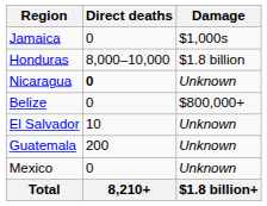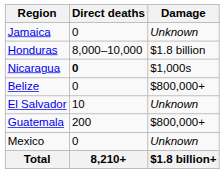 <table class="wikitable" border="1" style="float:right;margin:0 0 0.5em 1em;">
 <tr>
 <th scope=col>Region</th>
 <th scope=col>Direct deaths</th>
 <th scope=col>Damage</th>
 </tr>
 <tr>
 <td><a href='#'>Jamaica</a></td>
 <td>0</td>
-<td>$1,000s</td>
+<td><em>Unknown</em></td>
 </tr>
 <tr>
 <td><a href='#'>Honduras</a></td>
 <td>8,000–10,000</td>
 <td>$1.8 billion</td>
 </tr>
 <tr>
 <td><a href='#'>Nicaragua</a></td>
 <td><strong>0</strong></td>
-<td><em>Unknown</em></td>
+<td>$1,000s</td>
 </tr>
 <tr>
 <td><a href='#'>Belize</a></td>
 <td>0</td>
 <td>$800,000+</td>
 </tr>
 <tr>
 <td><a href='#'>El Salvador</a></td>
 <td>10</td>
 <td><em>Unknown</em></td>
 </tr>
 <tr>
 <td><a href='#'>Guatemala</a></td>
 <td>200</td>
-<td><em>Unknown</em></td>
+<td>$800,000+</td>
 </tr>
 <tr>
 <td>Mexico</td>
 <td>0</td>
 <td><em>Unknown</em></td>
 </tr>
 <tr>
 <th>Total</th>
 <th>8,210+</th>
 <th>$1.8 billion+</th>
 </tr>
 </table>
